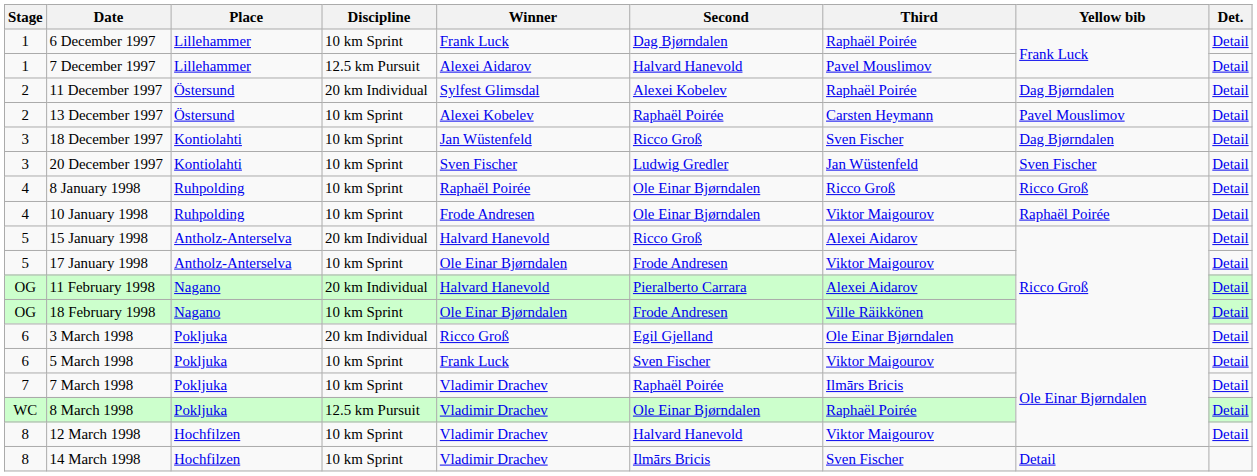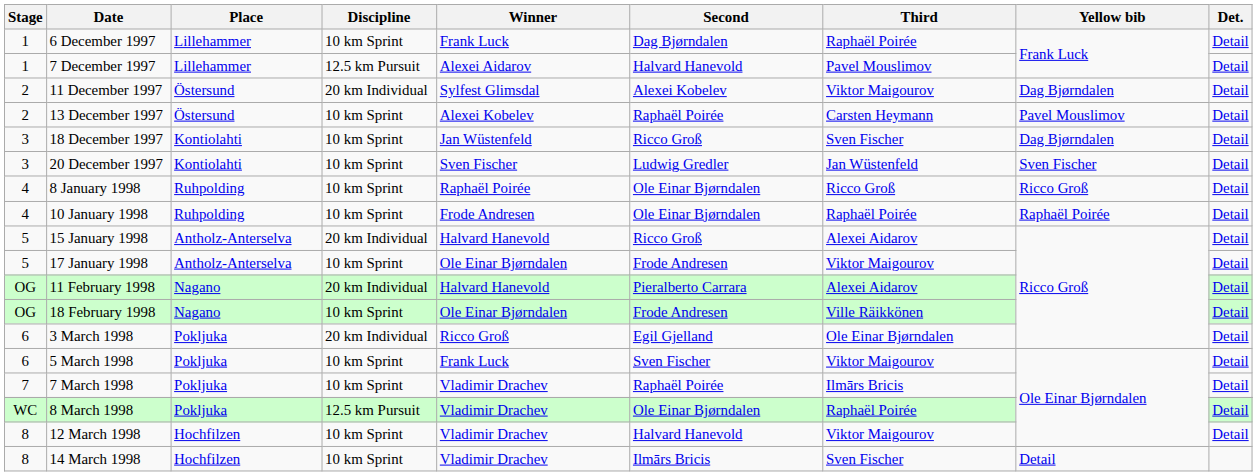 <table class="wikitable" style="font-size:95%;">
 <tr>
 <th width="10">Stage</th>
 <th width="120">Date</th>
 <th width="147">Place</th>
 <th width="110">Discipline</th>
 <th width="190">Winner</th>
 <th width="190">Second</th>
 <th width="190">Third</th>
 <th width="190">Yellow bib <br> </th>
 <th width="9">Det.</th>
 </tr>
 <tr>
 <td align=center>1</td>
 <td>6 December 1997</td>
 <td> <a href='#'>Lillehammer</a></td>
 <td>10 km Sprint</td>
 <td> <a href='#'>Frank Luck</a></td>
 <td> <a href='#'>Dag Bjørndalen</a></td>
 <td> <a href='#'>Raphaël Poirée</a></td>
 <td rowspan="2"> <a href='#'>Frank Luck</a></td>
 <td><a href='#'>Detail</a></td>
 </tr>
 <tr>
 <td align=center>1</td>
 <td>7 December 1997</td>
 <td> <a href='#'>Lillehammer</a></td>
 <td>12.5 km Pursuit</td>
 <td> <a href='#'>Alexei Aidarov</a></td>
 <td> <a href='#'>Halvard Hanevold</a></td>
 <td> <a href='#'>Pavel Mouslimov</a></td>
 <td><a href='#'>Detail</a></td>
 </tr>
 <tr>
 <td align=center>2</td>
 <td>11 December 1997</td>
 <td> <a href='#'>Östersund</a></td>
 <td>20 km Individual</td>
 <td> <a href='#'>Sylfest Glimsdal</a></td>
 <td> <a href='#'>Alexei Kobelev</a></td>
-<td> <a href='#'>Raphaël Poirée</a></td>
+<td> <a href='#'>Viktor Maigourov</a></td>
 <td> <a href='#'>Dag Bjørndalen</a></td>
 <td><a href='#'>Detail</a></td>
 </tr>
 <tr>
 <td align=center>2</td>
 <td>13 December 1997</td>
 <td> <a href='#'>Östersund</a></td>
 <td>10 km Sprint</td>
 <td> <a href='#'>Alexei Kobelev</a></td>
 <td> <a href='#'>Raphaël Poirée</a></td>
 <td> <a href='#'>Carsten Heymann</a></td>
 <td> <a href='#'>Pavel Mouslimov</a></td>
 <td><a href='#'>Detail</a></td>
 </tr>
 <tr>
 <td align=center>3</td>
 <td>18 December 1997</td>
 <td> <a href='#'>Kontiolahti</a></td>
 <td>10 km Sprint</td>
 <td> <a href='#'>Jan Wüstenfeld</a></td>
 <td> <a href='#'>Ricco Groß</a></td>
 <td> <a href='#'>Sven Fischer</a></td>
 <td> <a href='#'>Dag Bjørndalen</a></td>
 <td><a href='#'>Detail</a></td>
 </tr>
 <tr>
 <td align=center>3</td>
 <td>20 December 1997</td>
 <td> <a href='#'>Kontiolahti</a></td>
 <td>10 km Sprint</td>
 <td> <a href='#'>Sven Fischer</a></td>
 <td> <a href='#'>Ludwig Gredler</a></td>
 <td> <a href='#'>Jan Wüstenfeld</a></td>
 <td> <a href='#'>Sven Fischer</a></td>
 <td><a href='#'>Detail</a></td>
 </tr>
 <tr>
 <td align=center>4</td>
 <td>8 January 1998</td>
 <td> <a href='#'>Ruhpolding</a></td>
 <td>10 km Sprint</td>
 <td> <a href='#'>Raphaël Poirée</a></td>
 <td> <a href='#'>Ole Einar Bjørndalen</a></td>
 <td> <a href='#'>Ricco Groß</a></td>
 <td> <a href='#'>Ricco Groß</a></td>
 <td><a href='#'>Detail</a></td>
 </tr>
 <tr>
 <td align=center>4</td>
 <td>10 January 1998</td>
 <td> <a href='#'>Ruhpolding</a></td>
 <td>10 km Sprint</td>
 <td> <a href='#'>Frode Andresen</a></td>
 <td> <a href='#'>Ole Einar Bjørndalen</a></td>
-<td> <a href='#'>Viktor Maigourov</a></td>
+<td> <a href='#'>Raphaël Poirée</a></td>
 <td> <a href='#'>Raphaël Poirée</a></td>
 <td><a href='#'>Detail</a></td>
 </tr>
 <tr>
 <td align=center>5</td>
 <td>15 January 1998</td>
 <td> <a href='#'>Antholz-Anterselva</a></td>
 <td>20 km Individual</td>
 <td> <a href='#'>Halvard Hanevold</a></td>
 <td> <a href='#'>Ricco Groß</a></td>
 <td> <a href='#'>Alexei Aidarov</a></td>
 <td rowspan="5"> <a href='#'>Ricco Groß</a></td>
 <td><a href='#'>Detail</a></td>
 </tr>
 <tr>
 <td align=center>5</td>
 <td>17 January 1998</td>
 <td> <a href='#'>Antholz-Anterselva</a></td>
 <td>10 km Sprint</td>
 <td> <a href='#'>Ole Einar Bjørndalen</a></td>
 <td> <a href='#'>Frode Andresen</a></td>
 <td> <a href='#'>Viktor Maigourov</a></td>
 <td><a href='#'>Detail</a></td>
 </tr>
 <tr style="background:#CCFFCC">
 <td align=center>OG</td>
 <td>11 February 1998</td>
 <td> <a href='#'>Nagano</a></td>
 <td>20 km Individual</td>
 <td> <a href='#'>Halvard Hanevold</a></td>
 <td> <a href='#'>Pieralberto Carrara</a></td>
 <td> <a href='#'>Alexei Aidarov</a></td>
 <td><a href='#'>Detail</a></td>
 </tr>
 <tr style="background:#CCFFCC">
 <td align=center>OG</td>
 <td>18 February 1998</td>
 <td> <a href='#'>Nagano</a></td>
 <td>10 km Sprint</td>
 <td> <a href='#'>Ole Einar Bjørndalen</a></td>
 <td> <a href='#'>Frode Andresen</a></td>
 <td> <a href='#'>Ville Räikkönen</a></td>
 <td><a href='#'>Detail</a></td>
 </tr>
 <tr>
 <td align=center>6</td>
 <td>3 March 1998</td>
 <td> <a href='#'>Pokljuka</a></td>
 <td>20 km Individual</td>
 <td> <a href='#'>Ricco Groß</a></td>
 <td> <a href='#'>Egil Gjelland</a></td>
 <td> <a href='#'>Ole Einar Bjørndalen</a></td>
 <td><a href='#'>Detail</a></td>
 </tr>
 <tr>
 <td align=center>6</td>
 <td>5 March 1998</td>
 <td> <a href='#'>Pokljuka</a></td>
 <td>10 km Sprint</td>
 <td> <a href='#'>Frank Luck</a></td>
 <td> <a href='#'>Sven Fischer</a></td>
 <td> <a href='#'>Viktor Maigourov</a></td>
 <td rowspan="5"> <a href='#'>Ole Einar Bjørndalen</a></td>
 <td><a href='#'>Detail</a></td>
 </tr>
 <tr>
 <td align=center>7</td>
 <td>7 March 1998</td>
 <td> <a href='#'>Pokljuka</a></td>
 <td>10 km Sprint</td>
 <td> <a href='#'>Vladimir Drachev</a></td>
 <td> <a href='#'>Raphaël Poirée</a></td>
 <td> <a href='#'>Ilmārs Bricis</a></td>
 <td><a href='#'>Detail</a></td>
 </tr>
 <tr>
 </tr>
 <tr style="background:#CCFFCC">
 <td align=center>WC</td>
 <td>8 March 1998</td>
 <td> <a href='#'>Pokljuka</a></td>
 <td>12.5 km Pursuit</td>
 <td> <a href='#'>Vladimir Drachev</a></td>
 <td> <a href='#'>Ole Einar Bjørndalen</a></td>
 <td> <a href='#'>Raphaël Poirée</a></td>
 <td><a href='#'>Detail</a></td>
 </tr>
 <tr>
 <td align=center>8</td>
 <td>12 March 1998</td>
 <td> <a href='#'>Hochfilzen</a></td>
 <td>10 km Sprint</td>
 <td> <a href='#'>Vladimir Drachev</a></td>
 <td> <a href='#'>Halvard Hanevold</a></td>
 <td> <a href='#'>Viktor Maigourov</a></td>
 <td><a href='#'>Detail</a></td>
 </tr>
 <tr>
 <td align=center>8</td>
 <td>14 March 1998</td>
 <td> <a href='#'>Hochfilzen</a></td>
 <td>10 km Sprint</td>
 <td> <a href='#'>Vladimir Drachev</a></td>
 <td> <a href='#'>Ilmārs Bricis</a></td>
 <td> <a href='#'>Sven Fischer</a></td>
 <td><a href='#'>Detail</a></td>
 </tr>
 </table>
